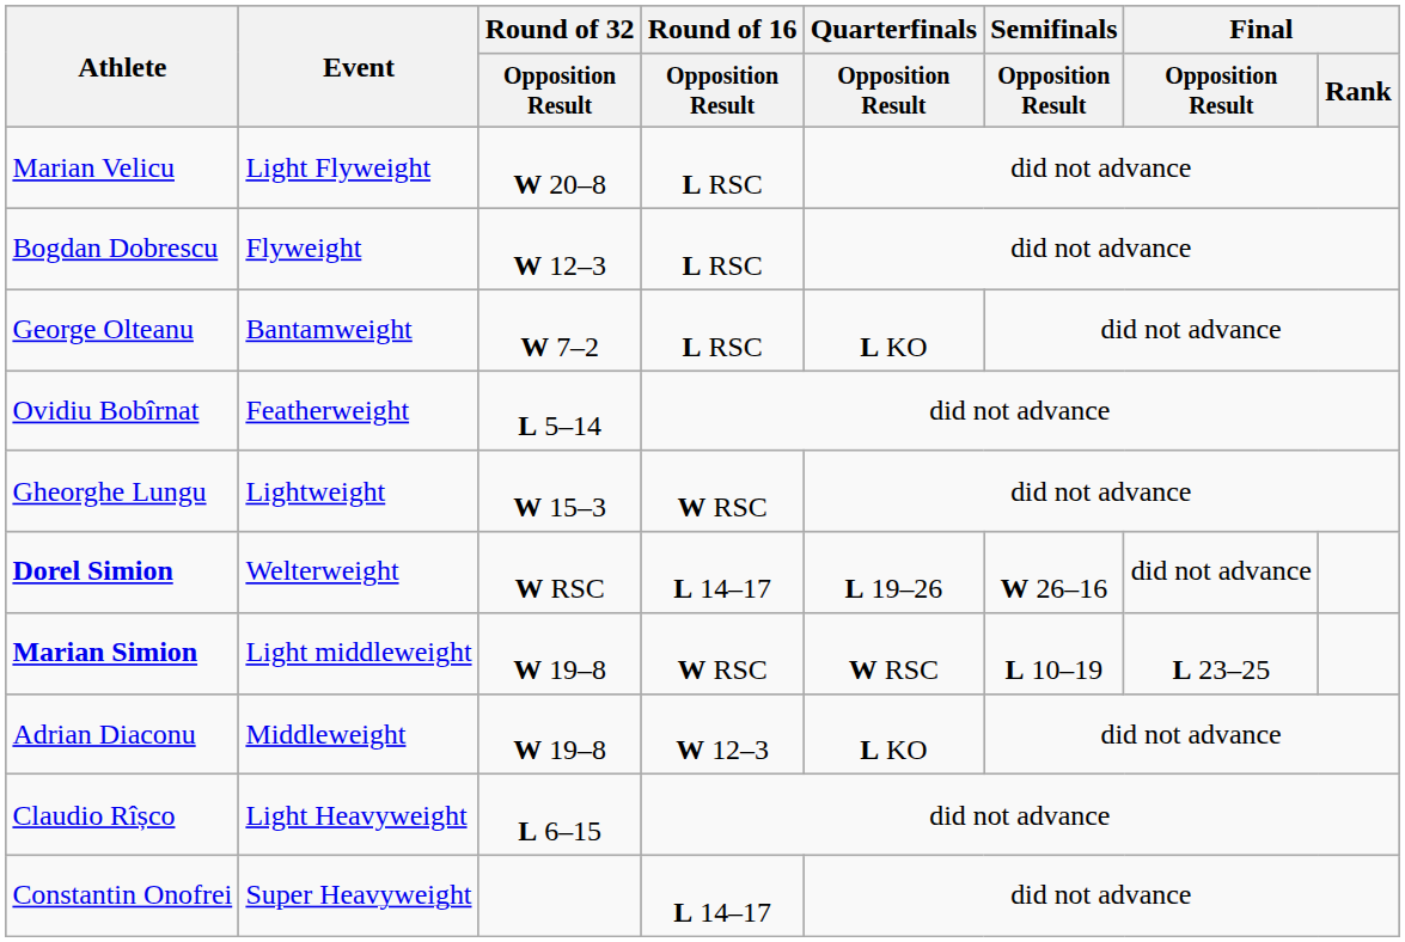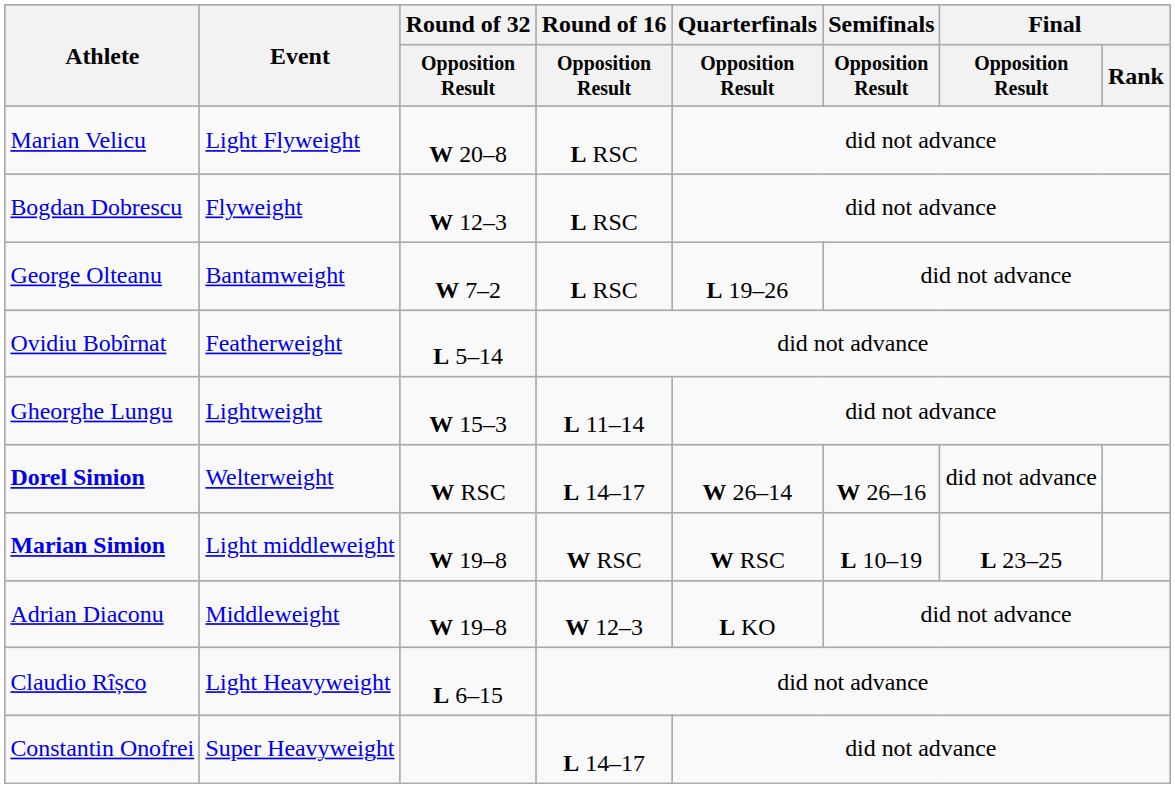 <table class=wikitable style="font-size:90%">
 <tr>
 <th rowspan="2">Athlete</th>
 <th rowspan="2">Event</th>
 <th>Round of 32</th>
 <th>Round of 16</th>
 <th>Quarterfinals</th>
 <th>Semifinals</th>
 <th colspan="2">Final</th>
 </tr>
 <tr>
 <th style="line-height:1em"><small>Opposition<br>Result</small></th>
 <th style="line-height:1em"><small>Opposition<br>Result</small></th>
 <th style="line-height:1em"><small>Opposition<br>Result</small></th>
 <th style="line-height:1em"><small>Opposition<br>Result</small></th>
 <th style="line-height:1em"><small>Opposition<br>Result</small></th>
 <th>Rank</th>
 </tr>
 <tr>
 <td><a href='#'>Marian Velicu</a></td>
 <td><a href='#'>Light Flyweight</a></td>
 <td align="center"><br><strong>W</strong> 20–8</td>
 <td align="center"><br><strong>L</strong> RSC</td>
 <td align="center" colspan="4">did not advance</td>
 </tr>
 <tr>
 <td><a href='#'>Bogdan Dobrescu</a></td>
 <td><a href='#'>Flyweight</a></td>
 <td align="center"><br><strong>W</strong> 12–3</td>
 <td align="center"><br><strong>L</strong> RSC</td>
 <td align="center" colspan="4">did not advance</td>
 </tr>
 <tr>
 <td><a href='#'>George Olteanu</a></td>
 <td><a href='#'>Bantamweight</a></td>
 <td align="center"><br><strong>W</strong> 7–2</td>
 <td align="center"><br><strong>L</strong> RSC</td>
-<td align="center"><br><strong>L</strong> KO</td>
+<td align="center"><br><strong>L</strong> 19–26</td>
 <td align="center" colspan="3">did not advance</td>
 </tr>
 <tr>
 <td><a href='#'>Ovidiu Bobîrnat</a></td>
 <td><a href='#'>Featherweight</a></td>
 <td align="center"><br><strong>L</strong> 5–14</td>
 <td align="center" colspan="6">did not advance</td>
 </tr>
 <tr>
 <td><a href='#'>Gheorghe Lungu</a></td>
 <td><a href='#'>Lightweight</a></td>
 <td align="center"><br><strong>W</strong> 15–3</td>
-<td align="center"><br><strong>W</strong> RSC</td>
+<td align="center"><br><strong>L</strong> 11–14</td>
 <td align="center" colspan="4">did not advance</td>
 </tr>
 <tr>
 <td><strong><a href='#'>Dorel Simion</a></strong></td>
 <td><a href='#'>Welterweight</a></td>
 <td align="center"><br><strong>W</strong> RSC</td>
 <td align="center"><br><strong>L</strong> 14–17</td>
-<td align="center"><br><strong>L</strong> 19–26</td>
+<td align="center"><br><strong>W</strong> 26–14</td>
 <td align="center"><br><strong>W</strong> 26–16</td>
 <td align="center">did not advance</td>
 <td align="center"></td>
 </tr>
 <tr>
 <td><strong><a href='#'>Marian Simion</a></strong></td>
 <td><a href='#'>Light middleweight</a></td>
 <td align="center"><br><strong>W</strong> 19–8</td>
 <td align="center"><br><strong>W</strong> RSC</td>
 <td align="center"><br><strong>W</strong> RSC</td>
 <td align="center"><br><strong>L</strong> 10–19</td>
 <td align="center"><br><strong>L</strong> 23–25</td>
 <td align="center"></td>
 </tr>
 <tr>
 <td><a href='#'>Adrian Diaconu</a></td>
 <td><a href='#'>Middleweight</a></td>
 <td align="center"><br><strong>W</strong> 19–8</td>
 <td align="center"><br><strong>W</strong> 12–3</td>
 <td align="center"><br><strong>L</strong> KO</td>
 <td align="center" colspan="3">did not advance</td>
 </tr>
 <tr>
 <td><a href='#'>Claudio Rîșco</a></td>
 <td><a href='#'>Light Heavyweight</a></td>
 <td align="center"><br><strong>L</strong> 6–15</td>
 <td align="center" colspan="7">did not advance</td>
 </tr>
 <tr>
 <td><a href='#'>Constantin Onofrei</a></td>
 <td><a href='#'>Super Heavyweight</a></td>
 <td></td>
 <td align="center"><br><strong>L</strong> 14–17</td>
 <td align="center" colspan="6">did not advance</td>
 </tr>
 </table>
